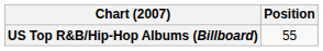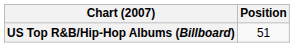 <table class="wikitable plainrowheaders" style="text-align:center">
 <tr>
 <th scope="col">Chart (2007)</th>
 <th scope="col">Position</th>
 </tr>
 <tr>
 <th scope="row">US Top R&B/Hip-Hop Albums (<em>Billboard</em>)</th>
-<td style="text-align:center">55</td>
+<td style="text-align:center">51</td>
 </tr>
 </table>
